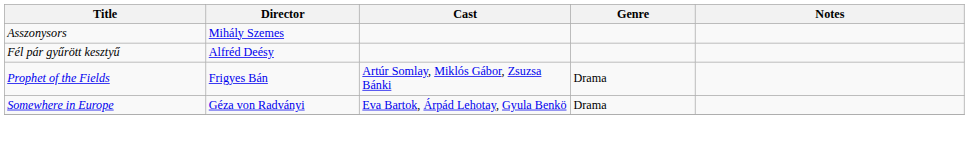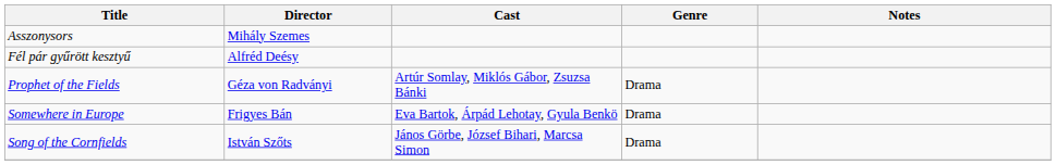 <table class="wikitable" style="width:100%;">
 <tr>
 <th style="width:21%;">Title</th>
 <th style="width:16%;">Director</th>
 <th style="width:22%;">Cast</th>
 <th style="width:13%;">Genre</th>
 <th style="width:28%;">Notes</th>
 </tr>
 <tr>
 <td><em>Asszonysors </em></td>
 <td><a href='#'>Mihály Szemes</a></td>
 <td></td>
 <td></td>
 <td></td>
 </tr>
 <tr>
 <td><em>Fél pár gyűrött kesztyű </em></td>
 <td><a href='#'>Alfréd Deésy</a></td>
 <td></td>
 <td></td>
 <td></td>
 </tr>
 <tr>
 <td><em><a href='#'>Prophet of the Fields</a></em></td>
-<td><a href='#'>Frigyes Bán</a></td>
+<td><a href='#'>Géza von Radványi</a></td>
 <td><a href='#'>Artúr Somlay</a>, <a href='#'>Miklós Gábor</a>, <a href='#'>Zsuzsa Bánki</a></td>
 <td>Drama</td>
 <td></td>
 </tr>
 <tr>
 <td><em><a href='#'>Somewhere in Europe</a></em></td>
-<td><a href='#'>Géza von Radványi</a></td>
+<td><a href='#'>Frigyes Bán</a></td>
 <td><a href='#'>Eva Bartok</a>, <a href='#'>Árpád Lehotay</a>, <a href='#'>Gyula Benkö</a></td>
+<td>Drama</td>
+<td></td>
+</tr>
+<tr>
+<td><em><a href='#'>Song of the Cornfields</a></em></td>
+<td><a href='#'>István Szőts</a></td>
+<td><a href='#'>János Görbe</a>, <a href='#'>József Bihari</a>, <a href='#'>Marcsa Simon</a></td>
 <td>Drama</td>
 <td></td>
 </tr>
 <tr>
 </tr>
 </table>
